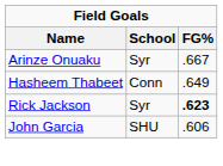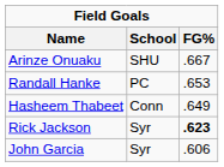 <table class="wikitable">
 <tr>
 <td colspan=3 style="text-align:center;"><strong>Field Goals</strong></td>
 </tr>
 <tr>
 <th>Name</th>
 <th>School</th>
 <th>FG%</th>
 </tr>
 <tr>
 <td><a href='#'>Arinze Onuaku</a></td>
-<td>Syr</td>
+<td>SHU</td>
 <td>.667</td>
+</tr>
+<tr>
+<td><a href='#'>Randall Hanke</a></td>
+<td>PC</td>
+<td>.653</td>
 </tr>
 <tr>
 <td><a href='#'>Hasheem Thabeet</a></td>
 <td>Conn</td>
 <td>.649</td>
 </tr>
 <tr>
 <td><a href='#'>Rick Jackson</a></td>
 <td>Syr</td>
 <td><strong>.623</strong></td>
 </tr>
 <tr>
 <td><a href='#'>John Garcia</a></td>
-<td>SHU</td>
+<td>Syr</td>
 <td>.606</td>
 </tr>
 </table>
